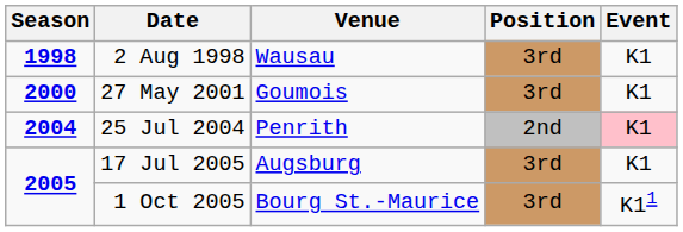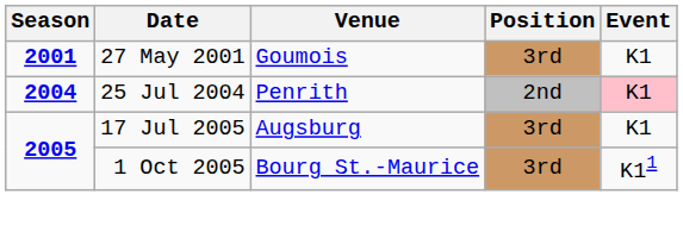 <table class="wikitable" style="text-align:center; font-size:95%;">
 <tr>
 <th>Season</th>
 <th>Date</th>
 <th>Venue</th>
 <th>Position</th>
 <th>Event</th>
 </tr>
 <tr>
-<td><strong><a href='#'>1998</a></strong></td>
-<td align=right>2 Aug 1998</td>
-<td align=left><a href='#'>Wausau</a></td>
-<td bgcolor=cc9966>3rd</td>
-<td>K1</td>
-</tr>
-<tr>
-<td><strong><a href='#'>2000</a></strong></td>
+<td><strong><a href='#'>2001</a></strong></td>
 <td align=right>27 May 2001</td>
 <td align=left><a href='#'>Goumois</a></td>
 <td bgcolor=cc9966>3rd</td>
 <td>K1</td>
 </tr>
 <tr>
 <td><strong><a href='#'>2004</a></strong></td>
 <td align=right>25 Jul 2004</td>
 <td align=left><a href='#'>Penrith</a></td>
 <td bgcolor=silver>2nd</td>
 <td style="background: pink;">K1</td>
 </tr>
 <tr>
 <td rowspan=2><strong><a href='#'>2005</a></strong></td>
 <td align=right>17 Jul 2005</td>
 <td align=left><a href='#'>Augsburg</a></td>
 <td bgcolor=cc9966>3rd</td>
 <td>K1</td>
 </tr>
 <tr>
 <td align=right>1 Oct 2005</td>
 <td align=left><a href='#'>Bourg St.-Maurice</a></td>
 <td bgcolor=cc9966>3rd</td>
 <td>K1<sup><a href='#'>1</a></sup></td>
 </tr>
 </table>
